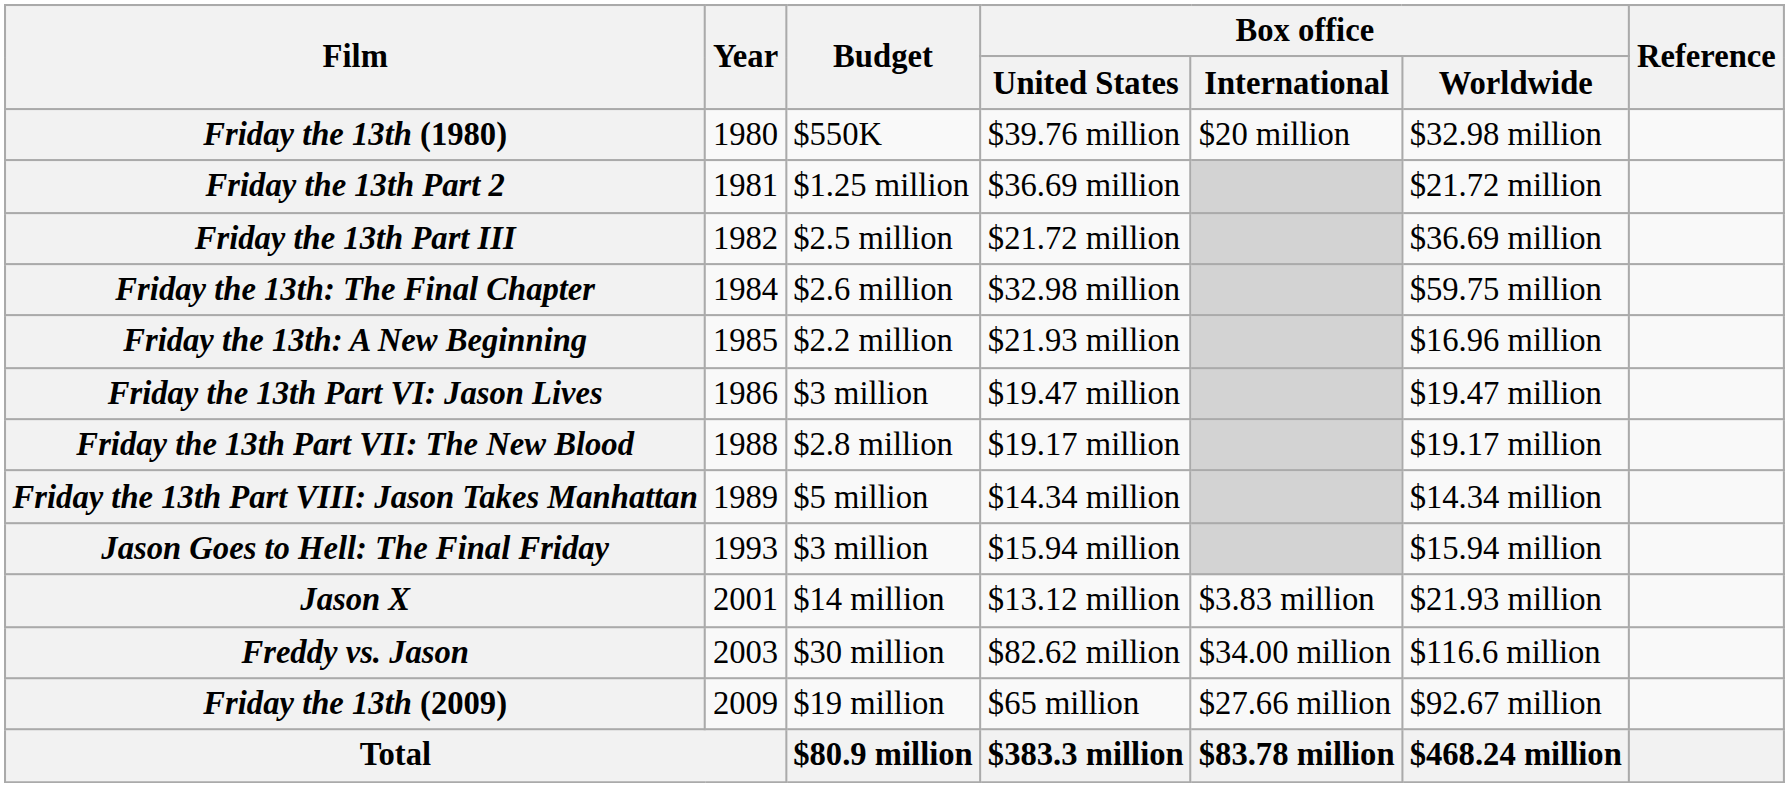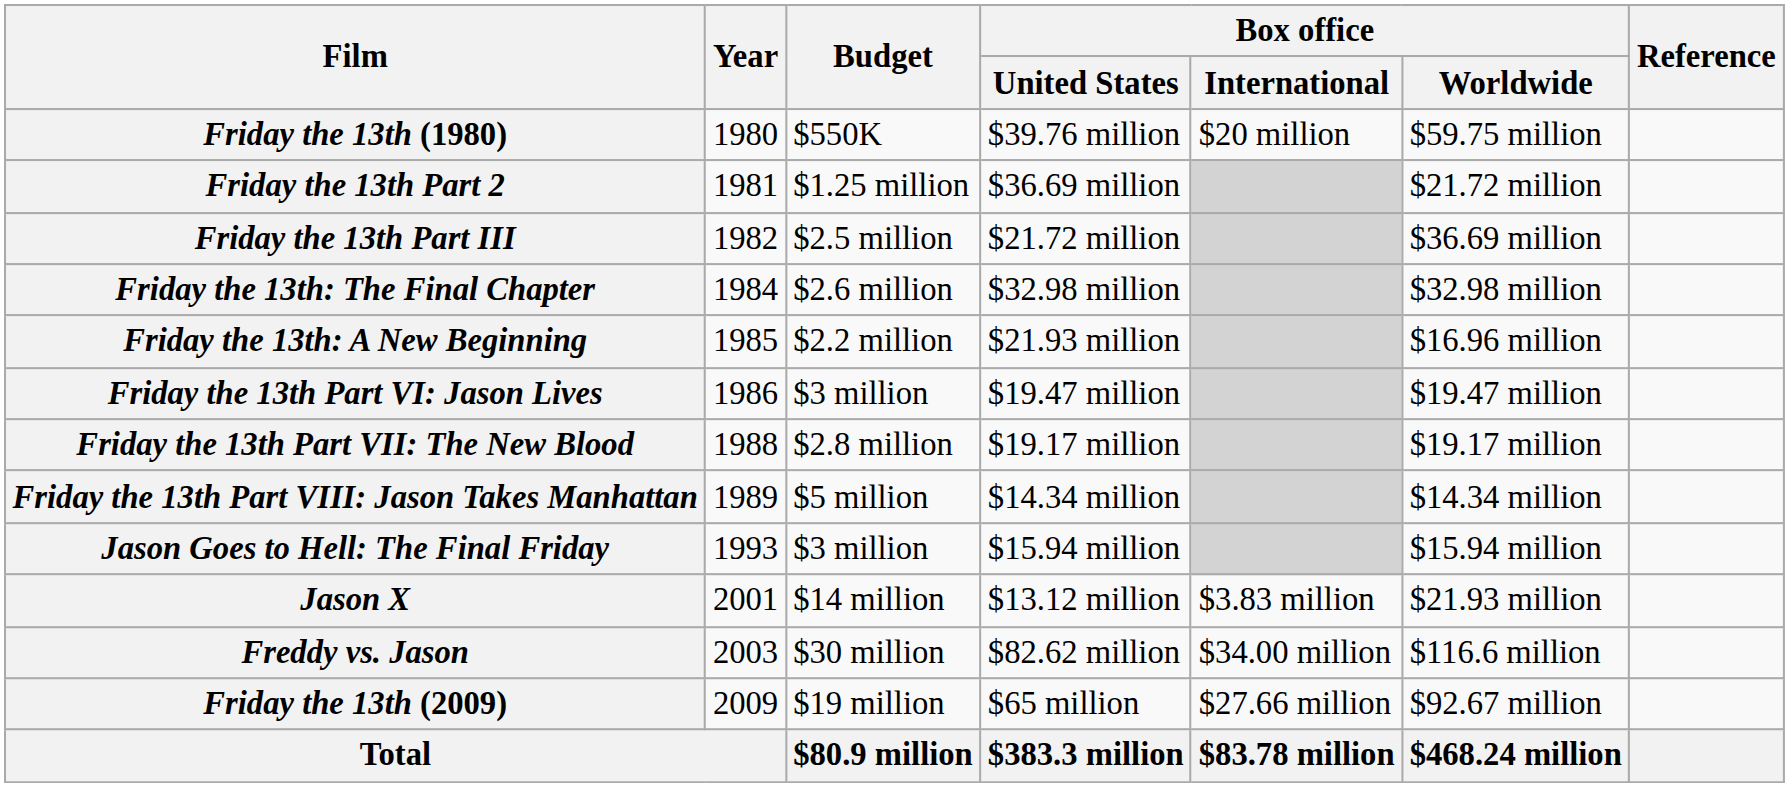 <table class="wikitable sortable plainrowheaders">
 <tr>
 <th rowspan="2" align="center">Film</th>
 <th rowspan="2" align="center">Year</th>
 <th rowspan="2" align="center">Budget</th>
 <th colspan="3" align="center">Box office </th>
 <th rowspan="2" align="center">Reference</th>
 </tr>
 <tr>
 <th align="center">United States</th>
 <th align="center">International</th>
 <th align="center">Worldwide</th>
 </tr>
 <tr>
 <th scope="row"><em>Friday the 13th</em> (1980)</th>
 <td>1980</td>
 <td>$550K</td>
 <td>$39.76 million</td>
 <td>$20 million</td>
-<td>$32.98 million</td>
+<td>$59.75 million</td>
 <td align="center"></td>
 </tr>
 <tr>
 <th scope="row"><em>Friday the 13th Part 2</em></th>
 <td>1981</td>
 <td>$1.25 million</td>
 <td>$36.69 million</td>
 <td style="background:lightgrey;"></td>
 <td>$21.72 million</td>
 <td align="center"></td>
 </tr>
 <tr>
 <th scope="row"><em>Friday the 13th Part III</em></th>
 <td>1982</td>
 <td>$2.5 million</td>
 <td>$21.72 million</td>
 <td style="background:lightgrey;"></td>
 <td>$36.69 million</td>
 <td align="center"></td>
 </tr>
 <tr>
 <th scope="row"><em>Friday the 13th: The Final Chapter</em></th>
 <td>1984</td>
 <td>$2.6 million</td>
 <td>$32.98 million</td>
 <td style="background:lightgrey;"></td>
-<td>$59.75 million</td>
+<td>$32.98 million</td>
 <td align="center"></td>
 </tr>
 <tr>
 <th scope="row"><em>Friday the 13th: A New Beginning</em></th>
 <td>1985</td>
 <td>$2.2 million</td>
 <td>$21.93 million</td>
 <td style="background:lightgrey;"></td>
 <td>$16.96 million</td>
 <td align="center"></td>
 </tr>
 <tr>
 <th scope="row"><em>Friday the 13th Part VI: Jason Lives</em></th>
 <td>1986</td>
 <td>$3 million</td>
 <td>$19.47 million</td>
 <td style="background:lightgrey;"></td>
 <td>$19.47 million</td>
 <td align="center"></td>
 </tr>
 <tr>
 <th scope="row"><em>Friday the 13th Part VII: The New Blood</em></th>
 <td>1988</td>
 <td>$2.8 million</td>
 <td>$19.17 million</td>
 <td style="background:lightgrey;"></td>
 <td>$19.17 million</td>
 <td align="center"></td>
 </tr>
 <tr>
 <th scope="row"><em>Friday the 13th Part VIII: Jason Takes Manhattan</em></th>
 <td>1989</td>
 <td>$5 million</td>
 <td>$14.34 million</td>
 <td style="background:lightgrey;"></td>
 <td>$14.34 million</td>
 <td align="center"></td>
 </tr>
 <tr>
 <th scope="row"><em>Jason Goes to Hell: The Final Friday</em></th>
 <td>1993</td>
 <td>$3 million</td>
 <td>$15.94 million</td>
 <td style="background:lightgrey;"></td>
 <td>$15.94 million</td>
 <td align="center"></td>
 </tr>
 <tr>
 <th scope="row"><em>Jason X</em></th>
 <td>2001</td>
 <td>$14 million</td>
 <td>$13.12 million</td>
 <td>$3.83 million</td>
 <td>$21.93 million</td>
 <td align="center"></td>
 </tr>
 <tr>
 <th scope="row"><em>Freddy vs. Jason</em></th>
 <td>2003</td>
 <td>$30 million</td>
 <td>$82.62 million</td>
 <td>$34.00 million</td>
 <td>$116.6 million</td>
 <td align="center"></td>
 </tr>
 <tr>
 <th scope="row"><em>Friday the 13th</em> (2009)</th>
 <td>2009</td>
 <td>$19 million</td>
 <td>$65 million</td>
 <td>$27.66 million</td>
 <td>$92.67 million</td>
 <td align="center"></td>
 </tr>
 <tr>
 <th colspan=2 align="center"><strong>Total</strong></th>
 <th><strong>$80.9 million</strong></th>
 <th><strong>$383.3 million</strong></th>
 <th><strong>$83.78 million</strong></th>
 <th><strong>$468.24 million</strong></th>
 <th></th>
 </tr>
 </table>
